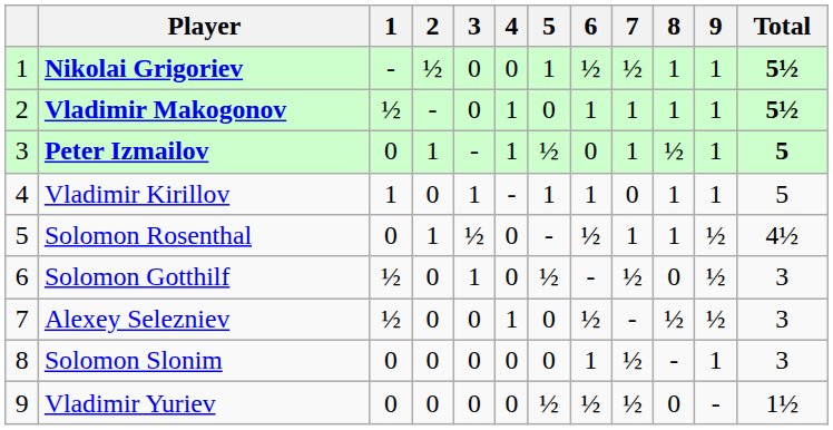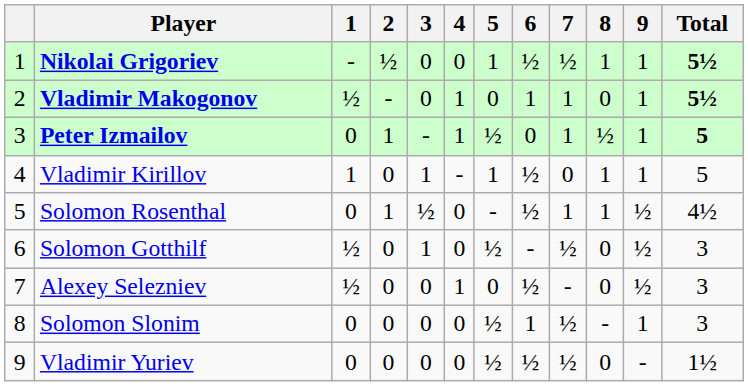 <table class="wikitable" border="1" width="500px">
 <tr>
 <th></th>
 <th>Player</th>
 <th>1</th>
 <th>2</th>
 <th>3</th>
 <th>4</th>
 <th>5</th>
 <th>6</th>
 <th>7</th>
 <th>8</th>
 <th>9</th>
 <th>Total</th>
 </tr>
 <tr align="center" style="background:#ccffcc;">
 <td>1</td>
 <td align="left"> <strong><a href='#'>Nikolai Grigoriev</a></strong></td>
 <td>-</td>
 <td>½</td>
 <td>0</td>
 <td>0</td>
 <td>1</td>
 <td>½</td>
 <td>½</td>
 <td>1</td>
 <td>1</td>
 <td align="center"><strong>5½</strong></td>
 </tr>
 <tr align="center" style="background:#ccffcc;">
 <td>2</td>
 <td align="left"> <strong><a href='#'>Vladimir Makogonov</a></strong></td>
 <td>½</td>
 <td>-</td>
 <td>0</td>
 <td>1</td>
 <td>0</td>
 <td>1</td>
 <td>1</td>
-<td>1</td>
+<td>0</td>
 <td>1</td>
 <td align="center"><strong>5½</strong></td>
 </tr>
 <tr align="center" style="background:#ccffcc;">
 <td>3</td>
 <td align="left"> <strong><a href='#'>Peter Izmailov</a></strong></td>
 <td>0</td>
 <td>1</td>
 <td>-</td>
 <td>1</td>
 <td>½</td>
 <td>0</td>
 <td>1</td>
 <td>½</td>
 <td>1</td>
 <td align="center"><strong>5</strong></td>
 </tr>
 <tr align="center">
 <td>4</td>
 <td align="left"> <a href='#'>Vladimir Kirillov</a></td>
 <td>1</td>
 <td>0</td>
 <td>1</td>
 <td>-</td>
 <td>1</td>
-<td>1</td>
+<td>½</td>
 <td>0</td>
 <td>1</td>
 <td>1</td>
 <td align="center">5</td>
 </tr>
 <tr align="center">
 <td>5</td>
 <td align="left"> <a href='#'>Solomon Rosenthal</a></td>
 <td>0</td>
 <td>1</td>
 <td>½</td>
 <td>0</td>
 <td>-</td>
 <td>½</td>
 <td>1</td>
 <td>1</td>
 <td>½</td>
 <td align="center">4½</td>
 </tr>
 <tr align="center">
 <td>6</td>
 <td align="left"> <a href='#'>Solomon Gotthilf</a></td>
 <td>½</td>
 <td>0</td>
 <td>1</td>
 <td>0</td>
 <td>½</td>
 <td>-</td>
 <td>½</td>
 <td>0</td>
 <td>½</td>
 <td align="center">3</td>
 </tr>
 <tr align="center">
 <td>7</td>
 <td align="left"> <a href='#'>Alexey Selezniev</a></td>
 <td>½</td>
 <td>0</td>
 <td>0</td>
 <td>1</td>
 <td>0</td>
 <td>½</td>
 <td>-</td>
-<td>½</td>
+<td>0</td>
 <td>½</td>
 <td align="center">3</td>
 </tr>
 <tr align="center">
 <td>8</td>
 <td align="left"> <a href='#'>Solomon Slonim</a></td>
 <td>0</td>
 <td>0</td>
 <td>0</td>
 <td>0</td>
-<td>0</td>
+<td>½</td>
 <td>1</td>
 <td>½</td>
 <td>-</td>
 <td>1</td>
 <td align="center">3</td>
 </tr>
 <tr align="center">
 <td>9</td>
 <td align="left"> <a href='#'>Vladimir Yuriev</a></td>
 <td>0</td>
 <td>0</td>
 <td>0</td>
 <td>0</td>
 <td>½</td>
 <td>½</td>
 <td>½</td>
 <td>0</td>
 <td>-</td>
 <td align="center">1½</td>
 </tr>
 </table>
